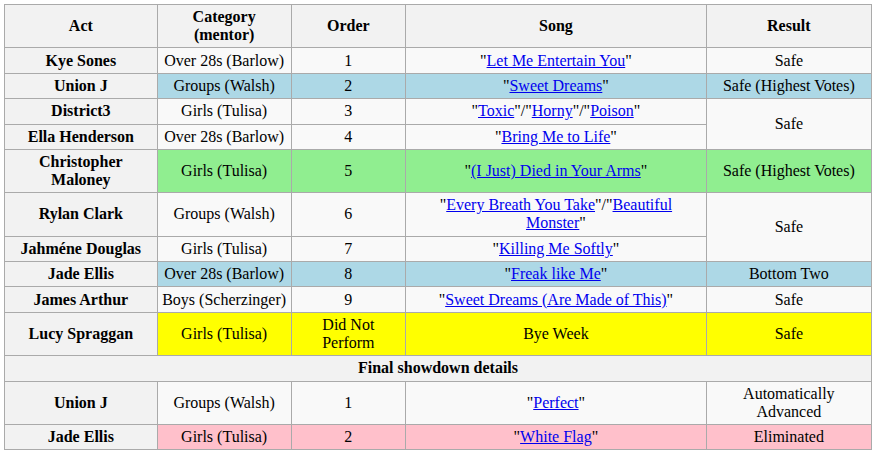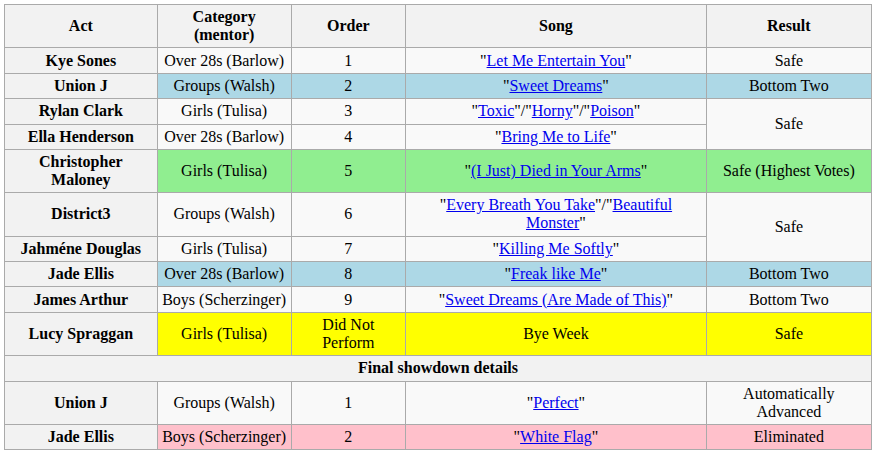 <table class="wikitable plainrowheaders" style="text-align:center;">
 <tr>
 <th scope="col">Act</th>
 <th scope="col">Category (mentor)</th>
 <th scope="col">Order</th>
 <th scope="col">Song</th>
 <th scope="col">Result</th>
 </tr>
 <tr>
 <th scope="row">Kye Sones</th>
 <td>Over 28s (Barlow)</td>
 <td>1</td>
 <td>"<a href='#'>Let Me Entertain You</a>"</td>
 <td>Safe</td>
 </tr>
 <tr style="background:lightblue;">
 <th scope="row">Union J</th>
 <td>Groups (Walsh)</td>
 <td>2</td>
 <td>"<a href='#'>Sweet Dreams</a>"</td>
-<td>Safe (Highest Votes)</td>
+<td>Bottom Two</td>
 </tr>
 <tr>
-<th scope="row">District3</th>
+<th scope="row">Rylan Clark</th>
 <td>Girls (Tulisa)</td>
 <td>3</td>
 <td>"<a href='#'>Toxic</a>"/"<a href='#'>Horny</a>"/"<a href='#'>Poison</a>"</td>
 <td rowspan=2>Safe</td>
 </tr>
 <tr>
 <th scope="row">Ella Henderson</th>
 <td>Over 28s (Barlow)</td>
 <td>4</td>
 <td>"<a href='#'>Bring Me to Life</a>"</td>
 </tr>
 <tr style="background:lightgreen;">
 <th scope="row">Christopher Maloney</th>
 <td>Girls (Tulisa)</td>
 <td>5</td>
 <td>"<a href='#'>(I Just) Died in Your Arms</a>"</td>
 <td>Safe (Highest Votes)</td>
 </tr>
 <tr>
-<th scope="row">Rylan Clark</th>
+<th scope="row">District3</th>
 <td>Groups (Walsh)</td>
 <td>6</td>
 <td>"<a href='#'>Every Breath You Take</a>"/"<a href='#'>Beautiful Monster</a>"</td>
 <td rowspan=2>Safe</td>
 </tr>
 <tr>
 <th scope="row">Jahméne Douglas</th>
 <td>Girls (Tulisa)</td>
 <td>7</td>
 <td>"<a href='#'>Killing Me Softly</a>"</td>
 </tr>
 <tr style="background:lightblue;">
 <th scope="row">Jade Ellis</th>
 <td>Over 28s (Barlow)</td>
 <td>8</td>
 <td>"<a href='#'>Freak like Me</a>"</td>
 <td>Bottom Two</td>
 </tr>
 <tr>
 <th scope="row">James Arthur</th>
 <td>Boys (Scherzinger)</td>
 <td>9</td>
 <td>"<a href='#'>Sweet Dreams (Are Made of This)</a>"</td>
-<td>Safe</td>
+<td>Bottom Two</td>
 </tr>
 <tr style="background:yellow;">
 <th scope="row">Lucy Spraggan</th>
 <td>Girls (Tulisa)</td>
 <td>Did Not Perform</td>
 <td style="background:yellow;">Bye Week</td>
 <td>Safe</td>
 </tr>
 <tr>
 <th colspan="5">Final showdown details</th>
 </tr>
 <tr>
 <th scope="row">Union J</th>
 <td>Groups (Walsh)</td>
 <td>1</td>
 <td>"<a href='#'>Perfect</a>"</td>
 <td>Automatically Advanced</td>
 </tr>
 <tr style="background:pink;">
 <th scope="row">Jade Ellis</th>
-<td>Girls (Tulisa)</td>
+<td>Boys (Scherzinger)</td>
 <td>2</td>
 <td>"<a href='#'>White Flag</a>"</td>
 <td>Eliminated</td>
 </tr>
 </table>
